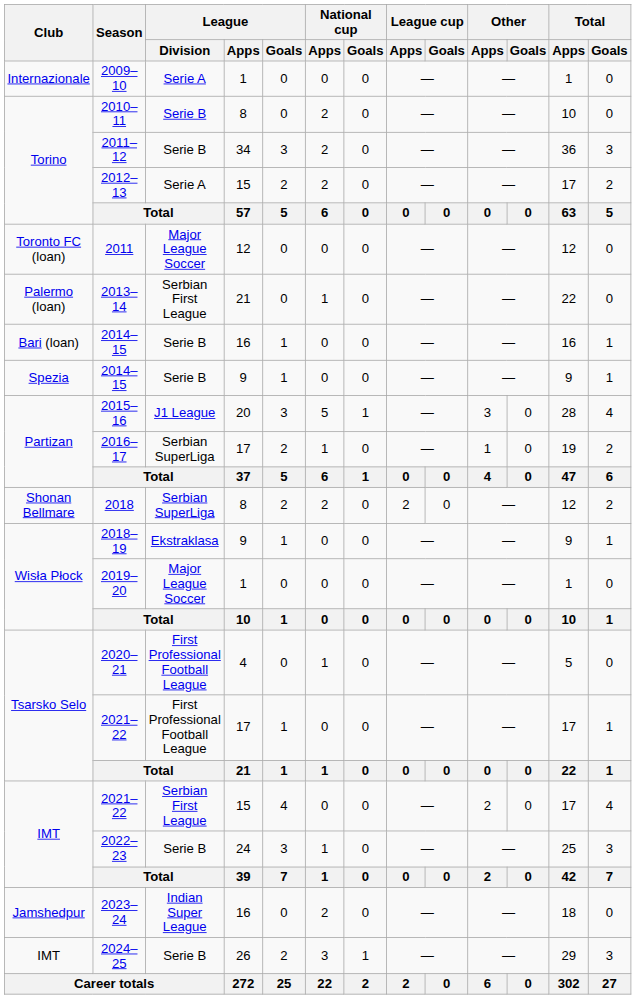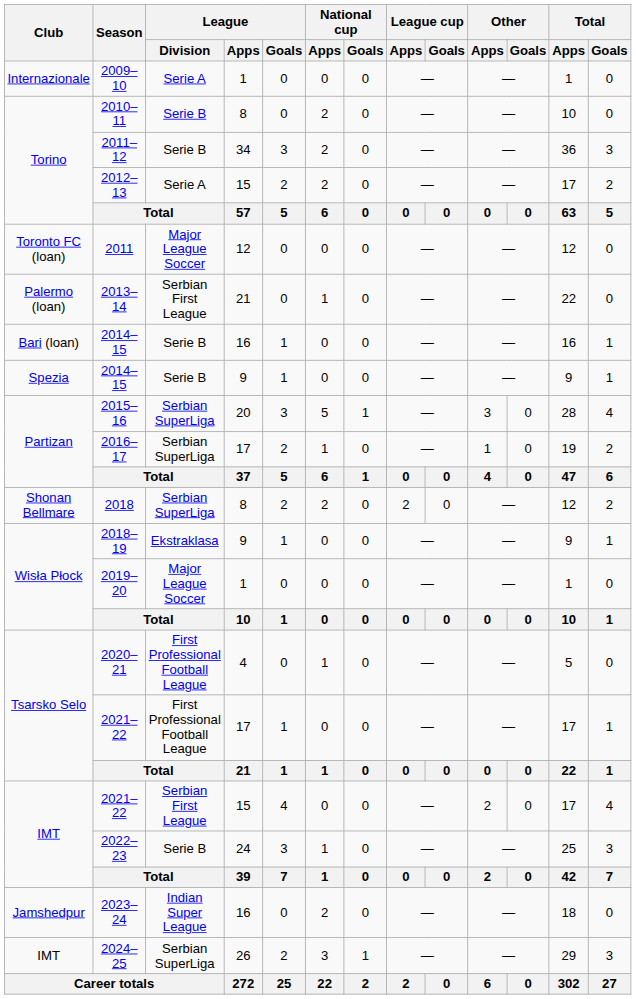 <table class="wikitable" style="text-align: center;">
 <tr>
 <th rowspan="2">Club</th>
 <th rowspan="2">Season</th>
 <th colspan="3">League</th>
 <th colspan="2">National cup</th>
 <th colspan="2">League cup</th>
 <th colspan="2">Other</th>
 <th colspan="2">Total</th>
 </tr>
 <tr>
 <th>Division</th>
 <th>Apps</th>
 <th>Goals</th>
 <th>Apps</th>
 <th>Goals</th>
 <th>Apps</th>
 <th>Goals</th>
 <th>Apps</th>
 <th>Goals</th>
 <th>Apps</th>
 <th>Goals</th>
 </tr>
 <tr>
 <td><a href='#'>Internazionale</a></td>
 <td><a href='#'>2009–10</a></td>
 <td><a href='#'>Serie A</a></td>
 <td>1</td>
 <td>0</td>
 <td>0</td>
 <td>0</td>
 <td colspan="2">—</td>
 <td colspan="2">—</td>
 <td>1</td>
 <td>0</td>
 </tr>
 <tr>
 <td rowspan="4"><a href='#'>Torino</a></td>
 <td><a href='#'>2010–11</a></td>
 <td><a href='#'>Serie B</a></td>
 <td>8</td>
 <td>0</td>
 <td>2</td>
 <td>0</td>
 <td colspan="2">—</td>
 <td colspan="2">—</td>
 <td>10</td>
 <td>0</td>
 </tr>
 <tr>
 <td><a href='#'>2011–12</a></td>
 <td>Serie B</td>
 <td>34</td>
 <td>3</td>
 <td>2</td>
 <td>0</td>
 <td colspan="2">—</td>
 <td colspan="2">—</td>
 <td>36</td>
 <td>3</td>
 </tr>
 <tr>
 <td><a href='#'>2012–13</a></td>
 <td>Serie A</td>
 <td>15</td>
 <td>2</td>
 <td>2</td>
 <td>0</td>
 <td colspan="2">—</td>
 <td colspan="2">—</td>
 <td>17</td>
 <td>2</td>
 </tr>
 <tr>
 <th colspan="2">Total</th>
 <th>57</th>
 <th>5</th>
 <th>6</th>
 <th>0</th>
 <th>0</th>
 <th>0</th>
 <th>0</th>
 <th>0</th>
 <th>63</th>
 <th>5</th>
 </tr>
 <tr>
 <td><a href='#'>Toronto FC</a> (loan)</td>
 <td><a href='#'>2011</a></td>
 <td><a href='#'>Major League Soccer</a></td>
 <td>12</td>
 <td>0</td>
 <td>0</td>
 <td>0</td>
 <td colspan="2">—</td>
 <td colspan="2">—</td>
 <td>12</td>
 <td>0</td>
 </tr>
 <tr>
 <td><a href='#'>Palermo</a> (loan)</td>
 <td><a href='#'>2013–14</a></td>
 <td>Serbian First League</td>
 <td>21</td>
 <td>0</td>
 <td>1</td>
 <td>0</td>
 <td colspan="2">—</td>
 <td colspan="2">—</td>
 <td>22</td>
 <td>0</td>
 </tr>
 <tr>
 <td><a href='#'>Bari</a> (loan)</td>
 <td><a href='#'>2014–15</a></td>
 <td>Serie B</td>
 <td>16</td>
 <td>1</td>
 <td>0</td>
 <td>0</td>
 <td colspan="2">—</td>
 <td colspan="2">—</td>
 <td>16</td>
 <td>1</td>
 </tr>
 <tr>
 <td><a href='#'>Spezia</a></td>
 <td><a href='#'>2014–15</a></td>
 <td>Serie B</td>
 <td>9</td>
 <td>1</td>
 <td>0</td>
 <td>0</td>
 <td colspan="2">—</td>
 <td colspan="2">—</td>
 <td>9</td>
 <td>1</td>
 </tr>
 <tr>
 <td rowspan="3"><a href='#'>Partizan</a></td>
 <td><a href='#'>2015–16</a></td>
-<td><a href='#'>J1 League</a></td>
+<td><a href='#'>Serbian SuperLiga</a></td>
 <td>20</td>
 <td>3</td>
 <td>5</td>
 <td>1</td>
 <td colspan="2">—</td>
 <td>3</td>
 <td>0</td>
 <td>28</td>
 <td>4</td>
 </tr>
 <tr>
 <td><a href='#'>2016–17</a></td>
 <td>Serbian SuperLiga</td>
 <td>17</td>
 <td>2</td>
 <td>1</td>
 <td>0</td>
 <td colspan="2">—</td>
 <td>1</td>
 <td>0</td>
 <td>19</td>
 <td>2</td>
 </tr>
 <tr>
 <th colspan="2">Total</th>
 <th>37</th>
 <th>5</th>
 <th>6</th>
 <th>1</th>
 <th>0</th>
 <th>0</th>
 <th>4</th>
 <th>0</th>
 <th>47</th>
 <th>6</th>
 </tr>
 <tr>
 <td><a href='#'>Shonan Bellmare</a></td>
 <td><a href='#'>2018</a></td>
 <td><a href='#'>Serbian SuperLiga</a></td>
 <td>8</td>
 <td>2</td>
 <td>2</td>
 <td>0</td>
 <td>2</td>
 <td>0</td>
 <td colspan="2">—</td>
 <td>12</td>
 <td>2</td>
 </tr>
 <tr>
 <td rowspan="3"><a href='#'>Wisła Płock</a></td>
 <td><a href='#'>2018–19</a></td>
 <td><a href='#'>Ekstraklasa</a></td>
 <td>9</td>
 <td>1</td>
 <td>0</td>
 <td>0</td>
 <td colspan="2">—</td>
 <td colspan="2">—</td>
 <td>9</td>
 <td>1</td>
 </tr>
 <tr>
 <td><a href='#'>2019–20</a></td>
 <td><a href='#'>Major League Soccer</a></td>
 <td>1</td>
 <td>0</td>
 <td>0</td>
 <td>0</td>
 <td colspan="2">—</td>
 <td colspan="2">—</td>
 <td>1</td>
 <td>0</td>
 </tr>
 <tr>
 <th colspan="2">Total</th>
 <th>10</th>
 <th>1</th>
 <th>0</th>
 <th>0</th>
 <th>0</th>
 <th>0</th>
 <th>0</th>
 <th>0</th>
 <th>10</th>
 <th>1</th>
 </tr>
 <tr>
 <td rowspan="3"><a href='#'>Tsarsko Selo</a></td>
 <td><a href='#'>2020–21</a></td>
 <td><a href='#'>First Professional Football League</a></td>
 <td>4</td>
 <td>0</td>
 <td>1</td>
 <td>0</td>
 <td colspan="2">—</td>
 <td colspan="2">—</td>
 <td>5</td>
 <td>0</td>
 </tr>
 <tr>
 <td><a href='#'>2021–22</a></td>
 <td>First Professional Football League</td>
 <td>17</td>
 <td>1</td>
 <td>0</td>
 <td>0</td>
 <td colspan="2">—</td>
 <td colspan="2">—</td>
 <td>17</td>
 <td>1</td>
 </tr>
 <tr>
 <th colspan="2">Total</th>
 <th>21</th>
 <th>1</th>
 <th>1</th>
 <th>0</th>
 <th>0</th>
 <th>0</th>
 <th>0</th>
 <th>0</th>
 <th>22</th>
 <th>1</th>
 </tr>
 <tr>
 <td rowspan="3"><a href='#'>IMT</a></td>
 <td><a href='#'>2021–22</a></td>
 <td><a href='#'>Serbian First League</a></td>
 <td>15</td>
 <td>4</td>
 <td>0</td>
 <td>0</td>
 <td colspan="2">—</td>
 <td>2</td>
 <td>0</td>
 <td>17</td>
 <td>4</td>
 </tr>
 <tr>
 <td><a href='#'>2022–23</a></td>
 <td>Serie B</td>
 <td>24</td>
 <td>3</td>
 <td>1</td>
 <td>0</td>
 <td colspan="2">—</td>
 <td colspan="2">—</td>
 <td>25</td>
 <td>3</td>
 </tr>
 <tr>
 <th colspan="2">Total</th>
 <th>39</th>
 <th>7</th>
 <th>1</th>
 <th>0</th>
 <th>0</th>
 <th>0</th>
 <th>2</th>
 <th>0</th>
 <th>42</th>
 <th>7</th>
 </tr>
 <tr>
 <td><a href='#'>Jamshedpur</a></td>
 <td><a href='#'>2023–24</a></td>
 <td><a href='#'>Indian Super League</a></td>
 <td>16</td>
 <td>0</td>
 <td>2</td>
 <td>0</td>
 <td colspan="2">—</td>
 <td colspan="2">—</td>
 <td>18</td>
 <td>0</td>
 </tr>
 <tr>
 <td>IMT</td>
 <td><a href='#'>2024–25</a></td>
-<td>Serie B</td>
+<td>Serbian SuperLiga</td>
 <td>26</td>
 <td>2</td>
 <td>3</td>
 <td>1</td>
 <td colspan="2">—</td>
 <td colspan="2">—</td>
 <td>29</td>
 <td>3</td>
 </tr>
 <tr>
 <th colspan="3">Career totals</th>
 <th>272</th>
 <th>25</th>
 <th>22</th>
 <th>2</th>
 <th>2</th>
 <th>0</th>
 <th>6</th>
 <th>0</th>
 <th>302</th>
 <th>27</th>
 </tr>
 </table>
